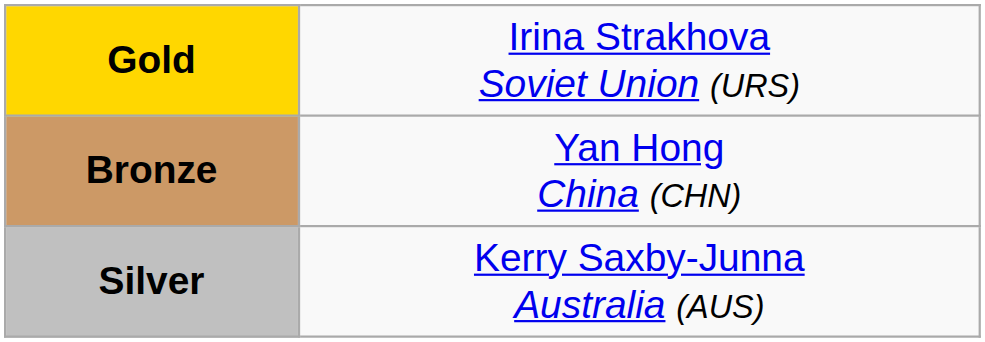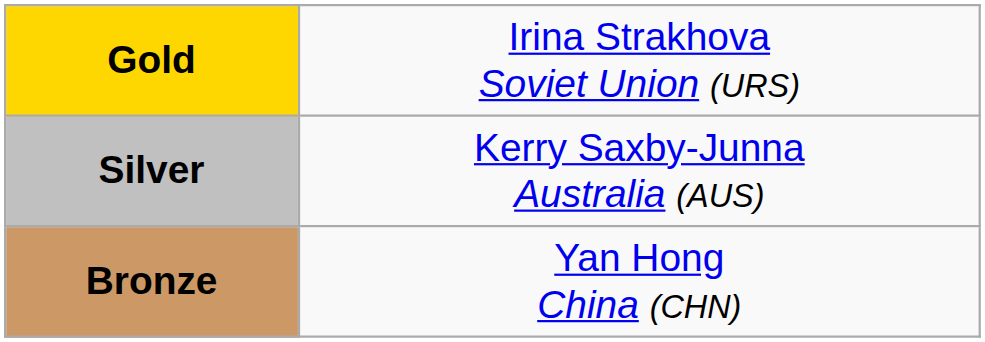 <table class="wikitable" style=" text-align:center; font-size:110%;" width="35%">
 <tr>
 <td bgcolor="gold"><strong>Gold</strong></td>
 <td> <a href='#'>Irina Strakhova</a><br><em><a href='#'>Soviet Union</a> <small>(URS)</small></em></td>
 </tr>
 <tr>
+<td bgcolor="silver"><strong>Silver</strong></td>
+<td> <a href='#'>Kerry Saxby-Junna</a><br><em><a href='#'>Australia</a> <small>(AUS)</small></em></td>
+</tr>
+<tr>
 <td bgcolor="CC9966"><strong>Bronze</strong></td>
 <td> <a href='#'>Yan Hong</a><br><em><a href='#'>China</a> <small>(CHN)</small></em></td>
 </tr>
-<tr>
-<td bgcolor="silver"><strong>Silver</strong></td>
-<td> <a href='#'>Kerry Saxby-Junna</a><br><em><a href='#'>Australia</a> <small>(AUS)</small></em></td>
-</tr>
 </table>
